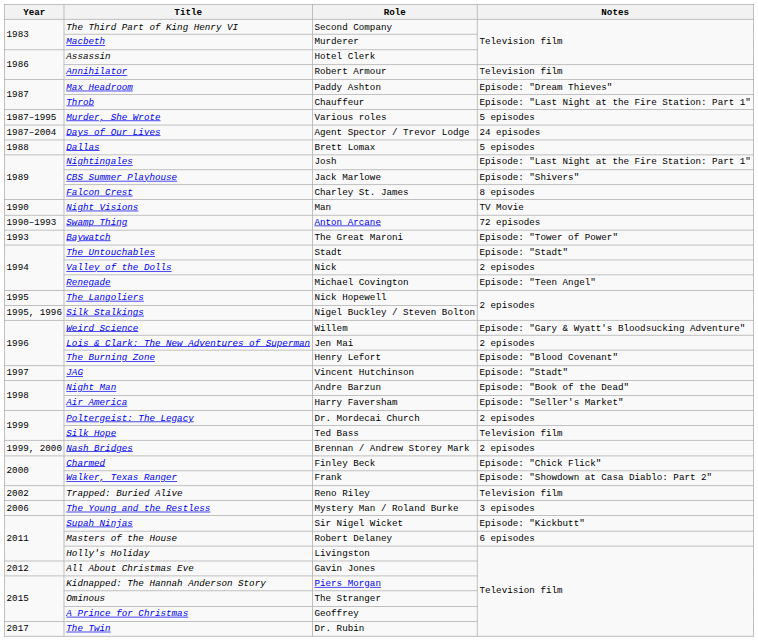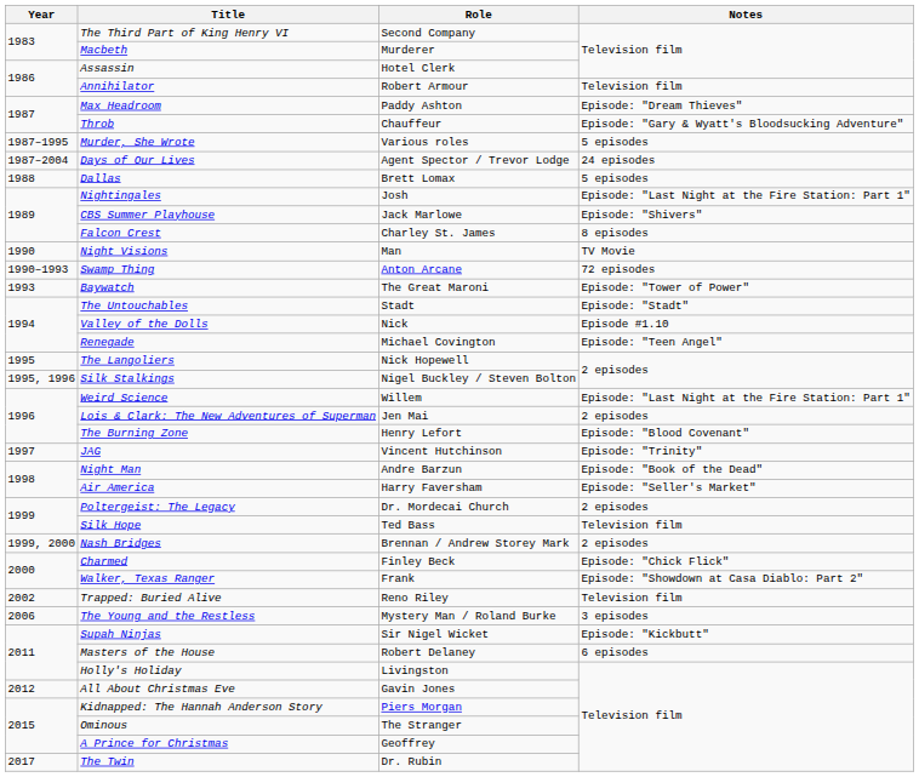 <table class="wikitable sortable">
 <tr>
 <th>Year</th>
 <th>Title</th>
 <th>Role</th>
 <th>Notes</th>
 </tr>
 <tr>
 <td rowspan="2">1983</td>
 <td><em>The Third Part of King Henry VI</em></td>
 <td>Second Company</td>
 <td rowspan="3">Television film</td>
 </tr>
 <tr>
 <td><em><a href='#'>Macbeth</a></em></td>
 <td>Murderer</td>
 </tr>
 <tr>
 <td rowspan="2">1986</td>
 <td><em>Assassin</em></td>
 <td>Hotel Clerk</td>
 </tr>
 <tr>
 <td><a href='#'><em>Annihilator</em></a></td>
 <td>Robert Armour</td>
 <td>Television film</td>
 </tr>
 <tr>
 <td rowspan="2">1987</td>
 <td><a href='#'><em>Max Headroom</em></a></td>
 <td>Paddy Ashton</td>
 <td>Episode: "Dream Thieves"</td>
 </tr>
 <tr>
 <td><a href='#'><em>Throb</em></a></td>
 <td>Chauffeur</td>
-<td>Episode: "Last Night at the Fire Station: Part 1"</td>
+<td>Episode: "Gary & Wyatt's Bloodsucking Adventure"</td>
 </tr>
 <tr>
 <td>1987–1995</td>
 <td><em><a href='#'>Murder, She Wrote</a></em></td>
 <td>Various roles</td>
 <td>5 episodes</td>
 </tr>
 <tr>
 <td>1987–2004</td>
 <td><em><a href='#'>Days of Our Lives</a></em></td>
 <td>Agent Spector / Trevor Lodge</td>
 <td>24 episodes</td>
 </tr>
 <tr>
 <td>1988</td>
 <td><em><a href='#'>Dallas</a></em></td>
 <td>Brett Lomax</td>
 <td>5 episodes</td>
 </tr>
 <tr>
 <td rowspan="3">1989</td>
 <td><a href='#'><em>Nightingales</em></a></td>
 <td>Josh</td>
 <td>Episode: "Last Night at the Fire Station: Part 1"</td>
 </tr>
 <tr>
 <td><em><a href='#'>CBS Summer Playhouse</a></em></td>
 <td>Jack Marlowe</td>
 <td>Episode: "Shivers"</td>
 </tr>
 <tr>
 <td><em><a href='#'>Falcon Crest</a></em></td>
 <td>Charley St. James</td>
 <td>8 episodes</td>
 </tr>
 <tr>
 <td>1990</td>
 <td><a href='#'><em>Night Visions</em></a></td>
 <td>Man</td>
 <td>TV Movie</td>
 </tr>
 <tr>
 <td>1990–1993</td>
 <td><a href='#'><em>Swamp Thing</em></a></td>
 <td><a href='#'>Anton Arcane</a></td>
 <td>72 episodes</td>
 </tr>
 <tr>
 <td>1993</td>
 <td><em><a href='#'>Baywatch</a></em></td>
 <td>The Great Maroni</td>
 <td>Episode: "Tower of Power"</td>
 </tr>
 <tr>
 <td rowspan="3">1994</td>
 <td><a href='#'><em>The Untouchables</em></a></td>
 <td>Stadt</td>
 <td>Episode: "Stadt"</td>
 </tr>
 <tr>
 <td><a href='#'><em>Valley of the Dolls</em></a></td>
 <td>Nick</td>
-<td>2 episodes</td>
+<td>Episode #1.10</td>
 </tr>
 <tr>
 <td><a href='#'><em>Renegade</em></a></td>
 <td>Michael Covington</td>
 <td>Episode: "Teen Angel"</td>
 </tr>
 <tr>
 <td>1995</td>
 <td><a href='#'><em>The Langoliers</em></a></td>
 <td>Nick Hopewell</td>
 <td rowspan="2">2 episodes</td>
 </tr>
 <tr>
 <td>1995, 1996</td>
 <td><em><a href='#'>Silk Stalkings</a></em></td>
 <td>Nigel Buckley / Steven Bolton</td>
 </tr>
 <tr>
 <td rowspan="3">1996</td>
 <td><a href='#'><em>Weird Science</em></a></td>
 <td>Willem</td>
-<td>Episode: "Gary & Wyatt's Bloodsucking Adventure"</td>
+<td>Episode: "Last Night at the Fire Station: Part 1"</td>
 </tr>
 <tr>
 <td><em><a href='#'>Lois & Clark: The New Adventures of Superman</a></em></td>
 <td>Jen Mai</td>
 <td>2 episodes</td>
 </tr>
 <tr>
 <td><em><a href='#'>The Burning Zone</a></em></td>
 <td>Henry Lefort</td>
 <td>Episode: "Blood Covenant"</td>
 </tr>
 <tr>
 <td>1997</td>
 <td><a href='#'><em>JAG</em></a></td>
 <td>Vincent Hutchinson</td>
-<td>Episode: "Stadt"</td>
+<td>Episode: "Trinity"</td>
 </tr>
 <tr>
 <td rowspan="2">1998</td>
 <td><a href='#'><em>Night Man</em></a></td>
 <td>Andre Barzun</td>
 <td>Episode: "Book of the Dead"</td>
 </tr>
 <tr>
 <td><a href='#'><em>Air America</em></a></td>
 <td>Harry Faversham</td>
 <td>Episode: "Seller's Market"</td>
 </tr>
 <tr>
 <td rowspan="2">1999</td>
 <td><em><a href='#'>Poltergeist: The Legacy</a></em></td>
 <td>Dr. Mordecai Church</td>
 <td>2 episodes</td>
 </tr>
 <tr>
 <td><em><a href='#'>Silk Hope</a></em></td>
 <td>Ted Bass</td>
 <td>Television film</td>
 </tr>
 <tr>
 <td>1999, 2000</td>
 <td><em><a href='#'>Nash Bridges</a></em></td>
 <td>Brennan / Andrew Storey Mark</td>
 <td>2 episodes</td>
 </tr>
 <tr>
 <td rowspan="2">2000</td>
 <td><em><a href='#'>Charmed</a></em></td>
 <td>Finley Beck</td>
 <td>Episode: "Chick Flick"</td>
 </tr>
 <tr>
 <td><em><a href='#'>Walker, Texas Ranger</a></em></td>
 <td>Frank</td>
 <td>Episode: "Showdown at Casa Diablo: Part 2"</td>
 </tr>
 <tr>
 <td>2002</td>
 <td><em>Trapped: Buried Alive</em></td>
 <td>Reno Riley</td>
 <td>Television film</td>
 </tr>
 <tr>
 <td>2006</td>
 <td><em><a href='#'>The Young and the Restless</a></em></td>
 <td>Mystery Man / Roland Burke</td>
 <td>3 episodes</td>
 </tr>
 <tr>
 <td rowspan="3">2011</td>
 <td><em><a href='#'>Supah Ninjas</a></em></td>
 <td>Sir Nigel Wicket</td>
 <td>Episode: "Kickbutt"</td>
 </tr>
 <tr>
 <td><em>Masters of the House</em></td>
 <td>Robert Delaney</td>
 <td>6 episodes</td>
 </tr>
 <tr>
 <td><em>Holly's Holiday</em></td>
 <td>Livingston</td>
 <td rowspan="6">Television film</td>
 </tr>
 <tr>
 <td>2012</td>
 <td><em>All About Christmas Eve</em></td>
 <td>Gavin Jones</td>
 </tr>
 <tr>
 <td rowspan="3">2015</td>
 <td><em>Kidnapped: The Hannah Anderson Story</em></td>
 <td><a href='#'>Piers Morgan</a></td>
 </tr>
 <tr>
 <td><em>Ominous</em></td>
 <td>The Stranger</td>
 </tr>
 <tr>
 <td><em><a href='#'>A Prince for Christmas</a></em></td>
 <td>Geoffrey</td>
 </tr>
 <tr>
 <td>2017</td>
 <td><a href='#'><em>The Twin</em></a></td>
 <td>Dr. Rubin</td>
 </tr>
 </table>
